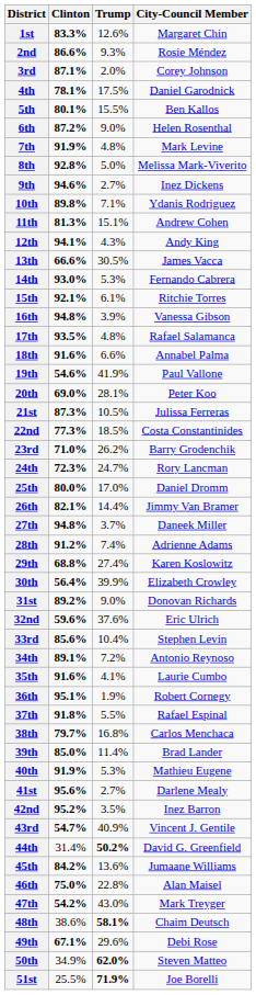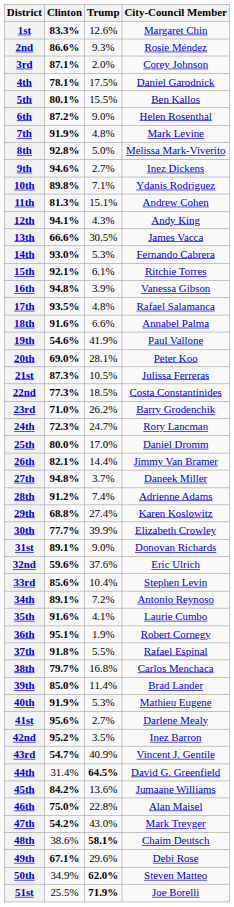 <table class=wikitable>
 <tr>
 <th>District</th>
 <th>Clinton</th>
 <th>Trump</th>
 <th>City-Council Member</th>
 </tr>
 <tr align=center>
 <th><a href='#'>1st</a></th>
 <td><strong>83.3%</strong></td>
 <td>12.6%</td>
 <td><a href='#'>Margaret Chin</a></td>
 </tr>
 <tr align=center>
 <th><a href='#'>2nd</a></th>
 <td><strong>86.6%</strong></td>
 <td>9.3%</td>
 <td><a href='#'>Rosie Méndez</a></td>
 </tr>
 <tr align=center>
 <th><a href='#'>3rd</a></th>
 <td><strong>87.1%</strong></td>
 <td>2.0%</td>
 <td><a href='#'> Corey Johnson</a></td>
 </tr>
 <tr align=center>
 <th><a href='#'>4th</a></th>
 <td><strong>78.1%</strong></td>
 <td>17.5%</td>
 <td><a href='#'>Daniel Garodnick</a></td>
 </tr>
 <tr align=center>
 <th><a href='#'>5th</a></th>
 <td><strong>80.1%</strong></td>
 <td>15.5%</td>
 <td><a href='#'>Ben Kallos</a></td>
 </tr>
 <tr align=center>
 <th><a href='#'>6th</a></th>
 <td><strong>87.2%</strong></td>
 <td>9.0%</td>
 <td><a href='#'>Helen Rosenthal</a></td>
 </tr>
 <tr align=center>
 <th><a href='#'>7th</a></th>
 <td><strong>91.9%</strong></td>
 <td>4.8%</td>
 <td><a href='#'>Mark Levine</a></td>
 </tr>
 <tr align=center>
 <th><a href='#'>8th</a></th>
 <td><strong>92.8%</strong></td>
 <td>5.0%</td>
 <td><a href='#'>Melissa Mark-Viverito</a></td>
 </tr>
 <tr align=center>
 <th><a href='#'>9th</a></th>
 <td><strong>94.6%</strong></td>
 <td>2.7%</td>
 <td><a href='#'>Inez Dickens</a></td>
 </tr>
 <tr align=center>
 <th><a href='#'>10th</a></th>
 <td><strong>89.8%</strong></td>
 <td>7.1%</td>
 <td><a href='#'>Ydanis Rodriguez</a></td>
 </tr>
 <tr align=center>
 <th><a href='#'>11th</a></th>
 <td><strong>81.3%</strong></td>
 <td>15.1%</td>
 <td><a href='#'>Andrew Cohen</a></td>
 </tr>
 <tr align=center>
 <th><a href='#'>12th</a></th>
 <td><strong>94.1%</strong></td>
 <td>4.3%</td>
 <td><a href='#'>Andy King</a></td>
 </tr>
 <tr align=center>
 <th><a href='#'>13th</a></th>
 <td><strong>66.6%</strong></td>
 <td>30.5%</td>
 <td><a href='#'>James Vacca</a></td>
 </tr>
 <tr align=center>
 <th><a href='#'>14th</a></th>
 <td><strong>93.0%</strong></td>
 <td>5.3%</td>
 <td><a href='#'>Fernando Cabrera</a></td>
 </tr>
 <tr align=center>
 <th><a href='#'>15th</a></th>
 <td><strong>92.1%</strong></td>
 <td>6.1%</td>
 <td><a href='#'>Ritchie Torres</a></td>
 </tr>
 <tr align=center>
 <th><a href='#'>16th</a></th>
 <td><strong>94.8%</strong></td>
 <td>3.9%</td>
 <td><a href='#'>Vanessa Gibson</a></td>
 </tr>
 <tr align=center>
 <th><a href='#'>17th</a></th>
 <td><strong>93.5%</strong></td>
 <td>4.8%</td>
 <td><a href='#'>Rafael Salamanca</a></td>
 </tr>
 <tr align=center>
 <th><a href='#'>18th</a></th>
 <td><strong>91.6%</strong></td>
 <td>6.6%</td>
 <td><a href='#'>Annabel Palma</a></td>
 </tr>
 <tr align=center>
 <th><a href='#'>19th</a></th>
 <td><strong>54.6%</strong></td>
 <td>41.9%</td>
 <td><a href='#'>Paul Vallone</a></td>
 </tr>
 <tr align=center>
 <th><a href='#'>20th</a></th>
 <td><strong>69.0%</strong></td>
 <td>28.1%</td>
 <td><a href='#'>Peter Koo</a></td>
 </tr>
 <tr align=center>
 <th><a href='#'>21st</a></th>
 <td><strong>87.3%</strong></td>
 <td>10.5%</td>
 <td><a href='#'>Julissa Ferreras</a></td>
 </tr>
 <tr align=center>
 <th><a href='#'>22nd</a></th>
 <td><strong>77.3%</strong></td>
 <td>18.5%</td>
 <td><a href='#'>Costa Constantinides</a></td>
 </tr>
 <tr align=center>
 <th><a href='#'>23rd</a></th>
 <td><strong>71.0%</strong></td>
 <td>26.2%</td>
 <td><a href='#'>Barry Grodenchik</a></td>
 </tr>
 <tr align=center>
 <th><a href='#'>24th</a></th>
 <td><strong>72.3%</strong></td>
 <td>24.7%</td>
 <td><a href='#'>Rory Lancman</a></td>
 </tr>
 <tr align=center>
 <th><a href='#'>25th</a></th>
 <td><strong>80.0%</strong></td>
 <td>17.0%</td>
 <td><a href='#'>Daniel Dromm</a></td>
 </tr>
 <tr align=center>
 <th><a href='#'>26th</a></th>
 <td><strong>82.1%</strong></td>
 <td>14.4%</td>
 <td><a href='#'>Jimmy Van Bramer</a></td>
 </tr>
 <tr align=center>
 <th><a href='#'>27th</a></th>
 <td><strong>94.8%</strong></td>
 <td>3.7%</td>
 <td><a href='#'>Daneek Miller</a></td>
 </tr>
 <tr align=center>
 <th><a href='#'>28th</a></th>
 <td><strong>91.2%</strong></td>
 <td>7.4%</td>
 <td><a href='#'>Adrienne Adams</a></td>
 </tr>
 <tr align=center>
 <th><a href='#'>29th</a></th>
 <td><strong>68.8%</strong></td>
 <td>27.4%</td>
 <td><a href='#'>Karen Koslowitz</a></td>
 </tr>
 <tr align=center>
 <th><a href='#'>30th</a></th>
-<td><strong>56.4%</strong></td>
+<td><strong>77.7%</strong></td>
 <td>39.9%</td>
 <td><a href='#'>Elizabeth Crowley</a></td>
 </tr>
 <tr align=center>
 <th><a href='#'>31st</a></th>
-<td><strong>89.2%</strong></td>
+<td><strong>89.1%</strong></td>
 <td>9.0%</td>
 <td><a href='#'>Donovan Richards</a></td>
 </tr>
 <tr align=center>
 <th><a href='#'>32nd</a></th>
 <td><strong>59.6%</strong></td>
 <td>37.6%</td>
 <td><a href='#'>Eric Ulrich</a></td>
 </tr>
 <tr align=center>
 <th><a href='#'>33rd</a></th>
 <td><strong>85.6%</strong></td>
 <td>10.4%</td>
 <td><a href='#'>Stephen Levin</a></td>
 </tr>
 <tr align=center>
 <th><a href='#'>34th</a></th>
 <td><strong>89.1%</strong></td>
 <td>7.2%</td>
 <td><a href='#'>Antonio Reynoso</a></td>
 </tr>
 <tr align=center>
 <th><a href='#'>35th</a></th>
 <td><strong>91.6%</strong></td>
 <td>4.1%</td>
 <td><a href='#'>Laurie Cumbo</a></td>
 </tr>
 <tr align=center>
 <th><a href='#'>36th</a></th>
 <td><strong>95.1%</strong></td>
 <td>1.9%</td>
 <td><a href='#'>Robert Cornegy</a></td>
 </tr>
 <tr align=center>
 <th><a href='#'>37th</a></th>
 <td><strong>91.8%</strong></td>
 <td>5.5%</td>
 <td><a href='#'>Rafael Espinal</a></td>
 </tr>
 <tr align=center>
 <th><a href='#'>38th</a></th>
 <td><strong>79.7%</strong></td>
 <td>16.8%</td>
 <td><a href='#'>Carlos Menchaca</a></td>
 </tr>
 <tr align=center>
 <th><a href='#'>39th</a></th>
 <td><strong>85.0%</strong></td>
 <td>11.4%</td>
 <td><a href='#'>Brad Lander</a></td>
 </tr>
 <tr align=center>
 <th><a href='#'>40th</a></th>
 <td><strong>91.9%</strong></td>
 <td>5.3%</td>
 <td><a href='#'>Mathieu Eugene</a></td>
 </tr>
 <tr align=center>
 <th><a href='#'>41st</a></th>
 <td><strong>95.6%</strong></td>
 <td>2.7%</td>
 <td><a href='#'>Darlene Mealy</a></td>
 </tr>
 <tr align=center>
 <th><a href='#'>42nd</a></th>
 <td><strong>95.2%</strong></td>
 <td>3.5%</td>
 <td><a href='#'>Inez Barron</a></td>
 </tr>
 <tr align=center>
 <th><a href='#'>43rd</a></th>
 <td><strong>54.7%</strong></td>
 <td>40.9%</td>
 <td><a href='#'>Vincent J. Gentile</a></td>
 </tr>
 <tr align=center>
 <th><a href='#'>44th</a></th>
 <td>31.4%</td>
-<td><strong>50.2%</strong></td>
+<td><strong>64.5%</strong></td>
 <td><a href='#'>David G. Greenfield</a></td>
 </tr>
 <tr align=center>
 <th><a href='#'>45th</a></th>
 <td><strong>84.2%</strong></td>
 <td>13.6%</td>
 <td><a href='#'>Jumaane Williams</a></td>
 </tr>
 <tr align=center>
 <th><a href='#'>46th</a></th>
 <td><strong>75.0%</strong></td>
 <td>22.8%</td>
 <td><a href='#'>Alan Maisel</a></td>
 </tr>
 <tr align=center>
 <th><a href='#'>47th</a></th>
 <td><strong>54.2%</strong></td>
 <td>43.0%</td>
 <td><a href='#'>Mark Treyger</a></td>
 </tr>
 <tr align=center>
 <th><a href='#'>48th</a></th>
 <td>38.6%</td>
 <td><strong>58.1%</strong></td>
 <td><a href='#'>Chaim Deutsch</a></td>
 </tr>
 <tr align=center>
 <th><a href='#'>49th</a></th>
 <td><strong>67.1%</strong></td>
 <td>29.6%</td>
 <td><a href='#'>Debi Rose</a></td>
 </tr>
 <tr align=center>
 <th><a href='#'>50th</a></th>
 <td>34.9%</td>
 <td><strong>62.0%</strong></td>
 <td><a href='#'>Steven Matteo</a></td>
 </tr>
 <tr align=center>
 <th><a href='#'>51st</a></th>
 <td>25.5%</td>
 <td><strong>71.9%</strong></td>
 <td><a href='#'>Joe Borelli</a></td>
 </tr>
 </table>
